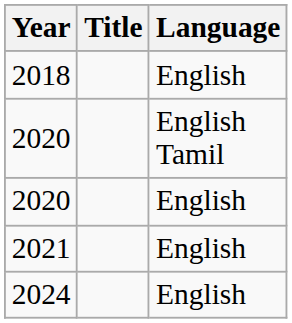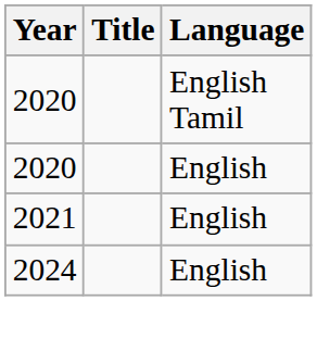 <table class="wikitable">
 <tr>
 <th>Year</th>
 <th>Title</th>
 <th>Language</th>
-</tr>
-<tr>
-<td>2018</td>
-<td><em></em></td>
-<td>English</td>
 </tr>
 <tr>
 <td>2020</td>
 <td><em></em></td>
 <td>English<br>Tamil</td>
 </tr>
 <tr>
 <td>2020</td>
 <td><em></em></td>
 <td>English</td>
 </tr>
 <tr>
 <td>2021</td>
 <td><em></em></td>
 <td>English</td>
 </tr>
 <tr>
 <td>2024</td>
 <td><em></em></td>
 <td>English</td>
 </tr>
 </table>
